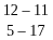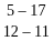 <table style="text-align:center">
 <tr>
 <th width=200></th>
 <th width=100></th>
 <th width=200></th>
 </tr>
 <tr>
+<td align=right></td>
+<td>5 – 17</td>
+<td align=left><strong></strong></td>
+</tr>
+<tr>
 <td align=right><strong></strong></td>
 <td>12 – 11</td>
 <td align=left></td>
 </tr>
-<tr>
-<td align=right></td>
-<td>5 – 17</td>
-<td align=left><strong></strong></td>
-</tr>
 </table>
